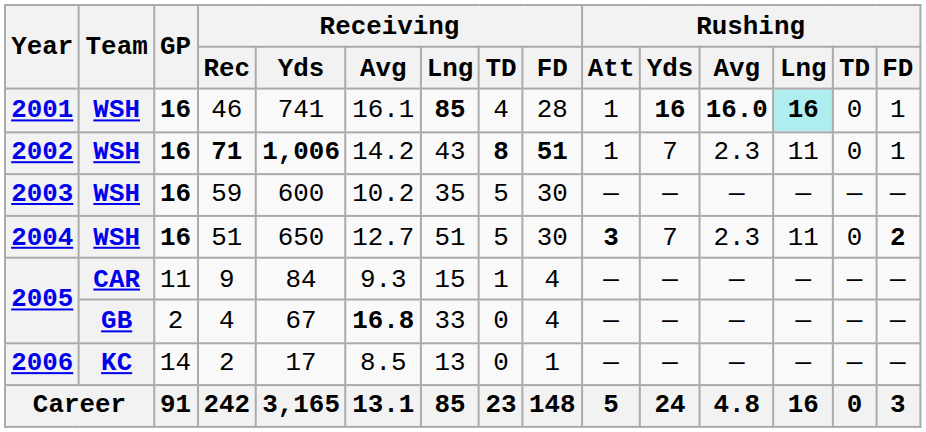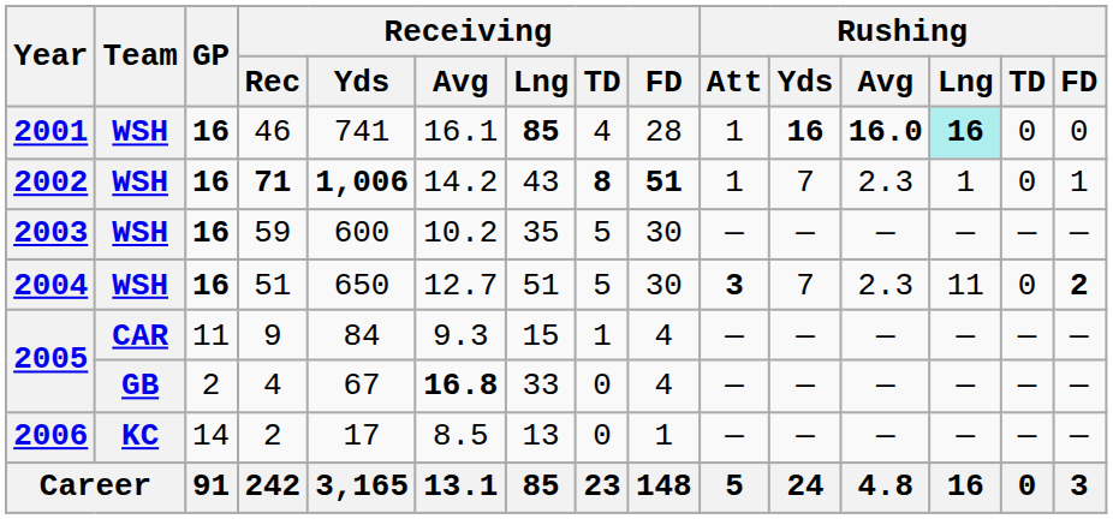 <table class="wikitable" style="text-align:center;">
 <tr>
 <th rowspan="2">Year</th>
 <th rowspan="2">Team</th>
 <th rowspan="2">GP</th>
 <th colspan="6">Receiving</th>
 <th colspan="6">Rushing</th>
 </tr>
 <tr>
 <th>Rec</th>
 <th>Yds</th>
 <th>Avg</th>
 <th>Lng</th>
 <th>TD</th>
 <th>FD</th>
 <th>Att</th>
 <th>Yds</th>
 <th>Avg</th>
 <th>Lng</th>
 <th>TD</th>
 <th>FD</th>
 </tr>
 <tr>
 <th><a href='#'>2001</a></th>
 <th><a href='#'>WSH</a></th>
 <td><strong>16</strong></td>
 <td>46</td>
 <td>741</td>
 <td>16.1</td>
 <td><strong>85</strong></td>
 <td>4</td>
 <td>28</td>
 <td>1</td>
 <td><strong>16</strong></td>
 <td><strong>16.0</strong></td>
 <td style="background: paleturquoise;"><strong>16</strong></td>
 <td>0</td>
-<td>1</td>
+<td>0</td>
 </tr>
 <tr>
 <th><a href='#'>2002</a></th>
 <th><a href='#'>WSH</a></th>
 <td><strong>16</strong></td>
 <td><strong>71</strong></td>
 <td><strong>1,006</strong></td>
 <td>14.2</td>
 <td>43</td>
 <td><strong>8</strong></td>
 <td><strong>51</strong></td>
 <td>1</td>
 <td>7</td>
 <td>2.3</td>
-<td>11</td>
+<td>1</td>
 <td>0</td>
 <td>1</td>
 </tr>
 <tr>
 <th><a href='#'>2003</a></th>
 <th><a href='#'>WSH</a></th>
 <td><strong>16</strong></td>
 <td>59</td>
 <td>600</td>
 <td>10.2</td>
 <td>35</td>
 <td>5</td>
 <td>30</td>
 <td>—</td>
 <td>—</td>
 <td>—</td>
 <td>—</td>
 <td>—</td>
 <td>—</td>
 </tr>
 <tr>
 <th><a href='#'>2004</a></th>
 <th><a href='#'>WSH</a></th>
 <td><strong>16</strong></td>
 <td>51</td>
 <td>650</td>
 <td>12.7</td>
 <td>51</td>
 <td>5</td>
 <td>30</td>
 <td><strong>3</strong></td>
 <td>7</td>
 <td>2.3</td>
 <td>11</td>
 <td>0</td>
 <td><strong>2</strong></td>
 </tr>
 <tr>
 <th rowspan="2"><a href='#'>2005</a></th>
 <th><a href='#'>CAR</a></th>
 <td>11</td>
 <td>9</td>
 <td>84</td>
 <td>9.3</td>
 <td>15</td>
 <td>1</td>
 <td>4</td>
 <td>—</td>
 <td>—</td>
 <td>—</td>
 <td>—</td>
 <td>—</td>
 <td>—</td>
 </tr>
 <tr>
 <th><a href='#'>GB</a></th>
 <td>2</td>
 <td>4</td>
 <td>67</td>
 <td><strong>16.8</strong></td>
 <td>33</td>
 <td>0</td>
 <td>4</td>
 <td>—</td>
 <td>—</td>
 <td>—</td>
 <td>—</td>
 <td>—</td>
 <td>—</td>
 </tr>
 <tr>
 <th><a href='#'>2006</a></th>
 <th><a href='#'>KC</a></th>
 <td>14</td>
 <td>2</td>
 <td>17</td>
 <td>8.5</td>
 <td>13</td>
 <td>0</td>
 <td>1</td>
 <td>—</td>
 <td>—</td>
 <td>—</td>
 <td>—</td>
 <td>—</td>
 <td>—</td>
 </tr>
 <tr>
 <th colspan="2">Career</th>
 <th>91</th>
 <th>242</th>
 <th>3,165</th>
 <th>13.1</th>
 <th>85</th>
 <th>23</th>
 <th>148</th>
 <th>5</th>
 <th>24</th>
 <th>4.8</th>
 <th>16</th>
 <th>0</th>
 <th>3</th>
 </tr>
 </table>
